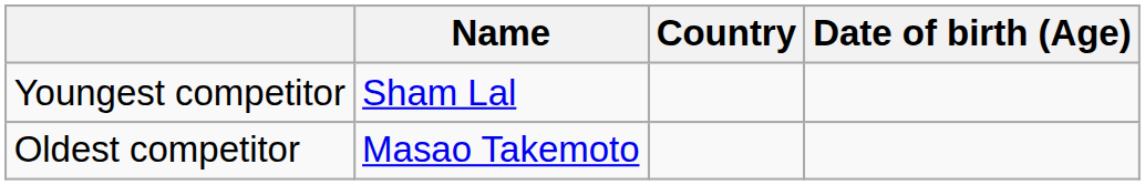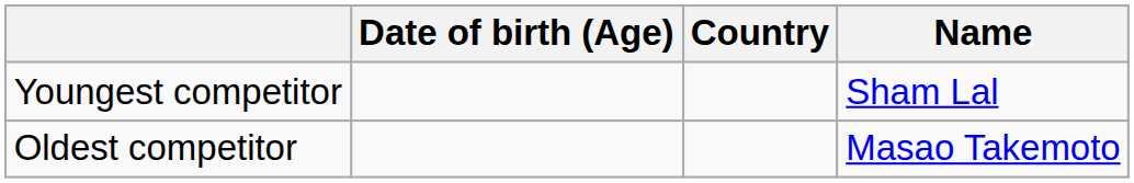 <table class="wikitable sortable">
 <tr>
 <th></th>
+<th>Date of birth (Age)</th>
+<th>Country</th>
 <th>Name</th>
-<th>Country</th>
-<th>Date of birth (Age)</th>
 </tr>
 <tr>
 <td>Youngest competitor</td>
-<td><a href='#'>Sham Lal</a></td>
 <td></td>
 <td></td>
+<td><a href='#'>Sham Lal</a></td>
 </tr>
 <tr>
 <td>Oldest competitor</td>
-<td><a href='#'>Masao Takemoto</a></td>
 <td></td>
 <td></td>
+<td><a href='#'>Masao Takemoto</a></td>
 </tr>
 </table>
